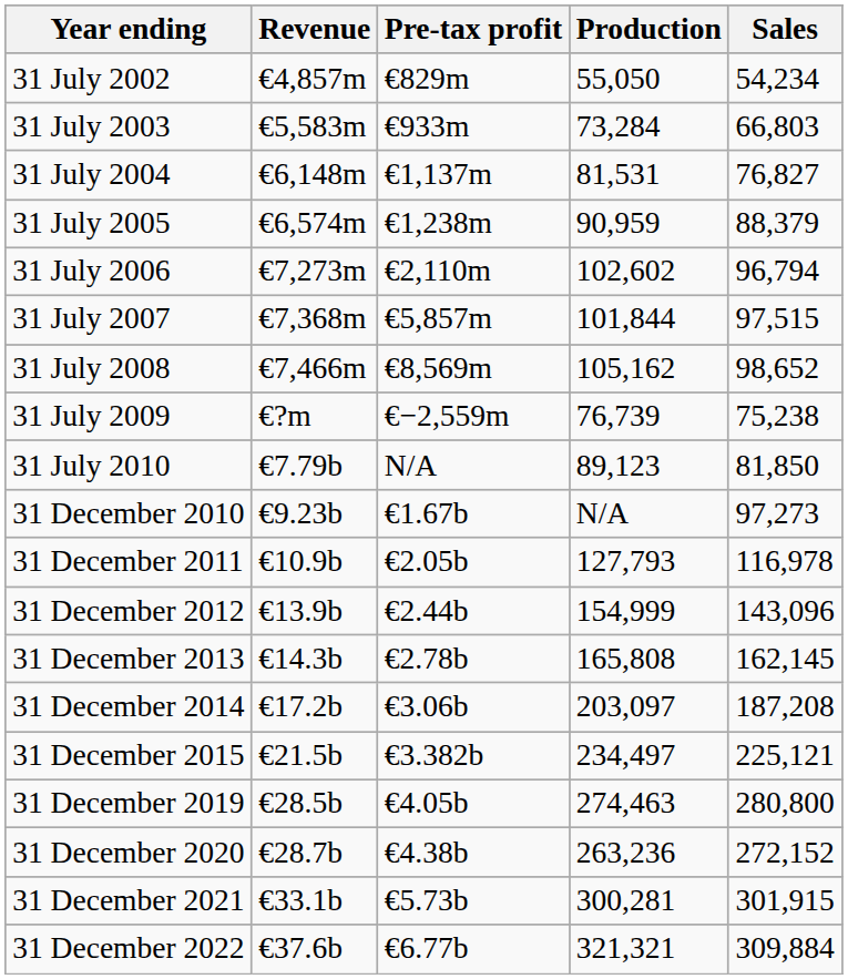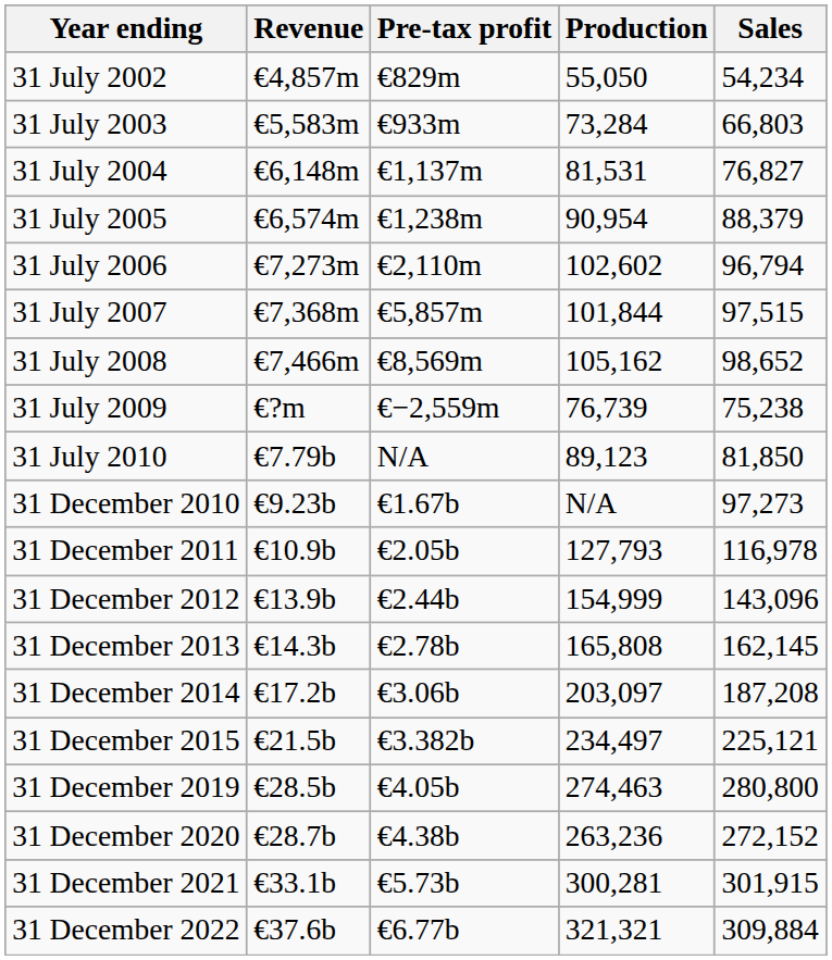 <table class="wikitable">
 <tr>
 <th>Year ending</th>
 <th>Revenue</th>
 <th>Pre-tax profit</th>
 <th>Production</th>
 <th>Sales</th>
 </tr>
 <tr>
 <td>31 July 2002</td>
 <td>€4,857m</td>
 <td>€829m</td>
 <td>55,050</td>
 <td>54,234</td>
 </tr>
 <tr>
 <td>31 July 2003</td>
 <td>€5,583m</td>
 <td>€933m</td>
 <td>73,284</td>
 <td>66,803</td>
 </tr>
 <tr>
 <td>31 July 2004</td>
 <td>€6,148m</td>
 <td>€1,137m</td>
 <td>81,531</td>
 <td>76,827</td>
 </tr>
 <tr>
 <td>31 July 2005</td>
 <td>€6,574m</td>
 <td>€1,238m</td>
-<td>90,959</td>
+<td>90,954</td>
 <td>88,379</td>
 </tr>
 <tr>
 <td>31 July 2006</td>
 <td>€7,273m</td>
 <td>€2,110m</td>
 <td>102,602</td>
 <td>96,794</td>
 </tr>
 <tr>
 <td>31 July 2007</td>
 <td>€7,368m</td>
 <td>€5,857m</td>
 <td>101,844</td>
 <td>97,515</td>
 </tr>
 <tr>
 <td>31 July 2008</td>
 <td>€7,466m</td>
 <td>€8,569m</td>
 <td>105,162</td>
 <td>98,652</td>
 </tr>
 <tr>
 <td>31 July 2009</td>
 <td>€?m</td>
 <td>€−2,559m</td>
 <td>76,739</td>
 <td>75,238</td>
 </tr>
 <tr>
 <td>31 July 2010</td>
 <td>€7.79b</td>
 <td>N/A</td>
 <td>89,123</td>
 <td>81,850</td>
 </tr>
 <tr>
 <td>31 December 2010</td>
 <td>€9.23b</td>
 <td>€1.67b</td>
 <td>N/A</td>
 <td>97,273</td>
 </tr>
 <tr>
 <td>31 December 2011</td>
 <td>€10.9b</td>
 <td>€2.05b</td>
 <td>127,793</td>
 <td>116,978</td>
 </tr>
 <tr>
 <td>31 December 2012</td>
 <td>€13.9b</td>
 <td>€2.44b</td>
 <td>154,999</td>
 <td>143,096</td>
 </tr>
 <tr>
 <td>31 December 2013</td>
 <td>€14.3b</td>
 <td>€2.78b</td>
 <td>165,808</td>
 <td>162,145</td>
 </tr>
 <tr>
 <td>31 December 2014</td>
 <td>€17.2b</td>
 <td>€3.06b</td>
 <td>203,097</td>
 <td>187,208</td>
 </tr>
 <tr>
 <td>31 December 2015</td>
 <td>€21.5b</td>
 <td>€3.382b</td>
 <td>234,497</td>
 <td>225,121</td>
 </tr>
 <tr>
 <td>31 December 2019</td>
 <td>€28.5b</td>
 <td>€4.05b</td>
 <td>274,463</td>
 <td>280,800</td>
 </tr>
 <tr>
 <td>31 December 2020</td>
 <td>€28.7b</td>
 <td>€4.38b</td>
 <td>263,236</td>
 <td>272,152</td>
 </tr>
 <tr>
 <td>31 December 2021</td>
 <td>€33.1b</td>
 <td>€5.73b</td>
 <td>300,281</td>
 <td>301,915</td>
 </tr>
 <tr>
 <td>31 December 2022</td>
 <td>€37.6b</td>
 <td>€6.77b</td>
 <td>321,321</td>
 <td>309,884</td>
 </tr>
 </table>
